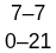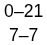 <table style="text-align:center">
 <tr>
 <th width=200></th>
 <th width=100></th>
 <th width=200></th>
 </tr>
 <tr>
+<td align=right></td>
+<td>0–21</td>
+<td align=left><strong></strong></td>
+</tr>
+<tr>
 <td align=right><strong></strong></td>
 <td>7–7</td>
 <td align=left><strong></strong></td>
 </tr>
-<tr>
-<td align=right></td>
-<td>0–21</td>
-<td align=left><strong></strong></td>
-</tr>
 </table>
